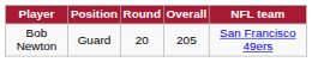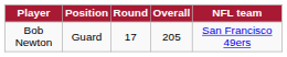 <table class="wikitable" width="65%">
 <tr align="center"  style="background:#A81933;color:#FFFFFF;">
 <td><strong>Player</strong></td>
 <td><strong>Position</strong></td>
 <td><strong>Round</strong></td>
 <td><strong>Overall</strong></td>
 <td><strong>NFL team</strong></td>
 </tr>
 <tr align="center" bgcolor="">
 <td>Bob Newton</td>
 <td>Guard</td>
-<td>20</td>
+<td>17</td>
 <td>205</td>
 <td><a href='#'>San Francisco 49ers</a></td>
 </tr>
 </table>
